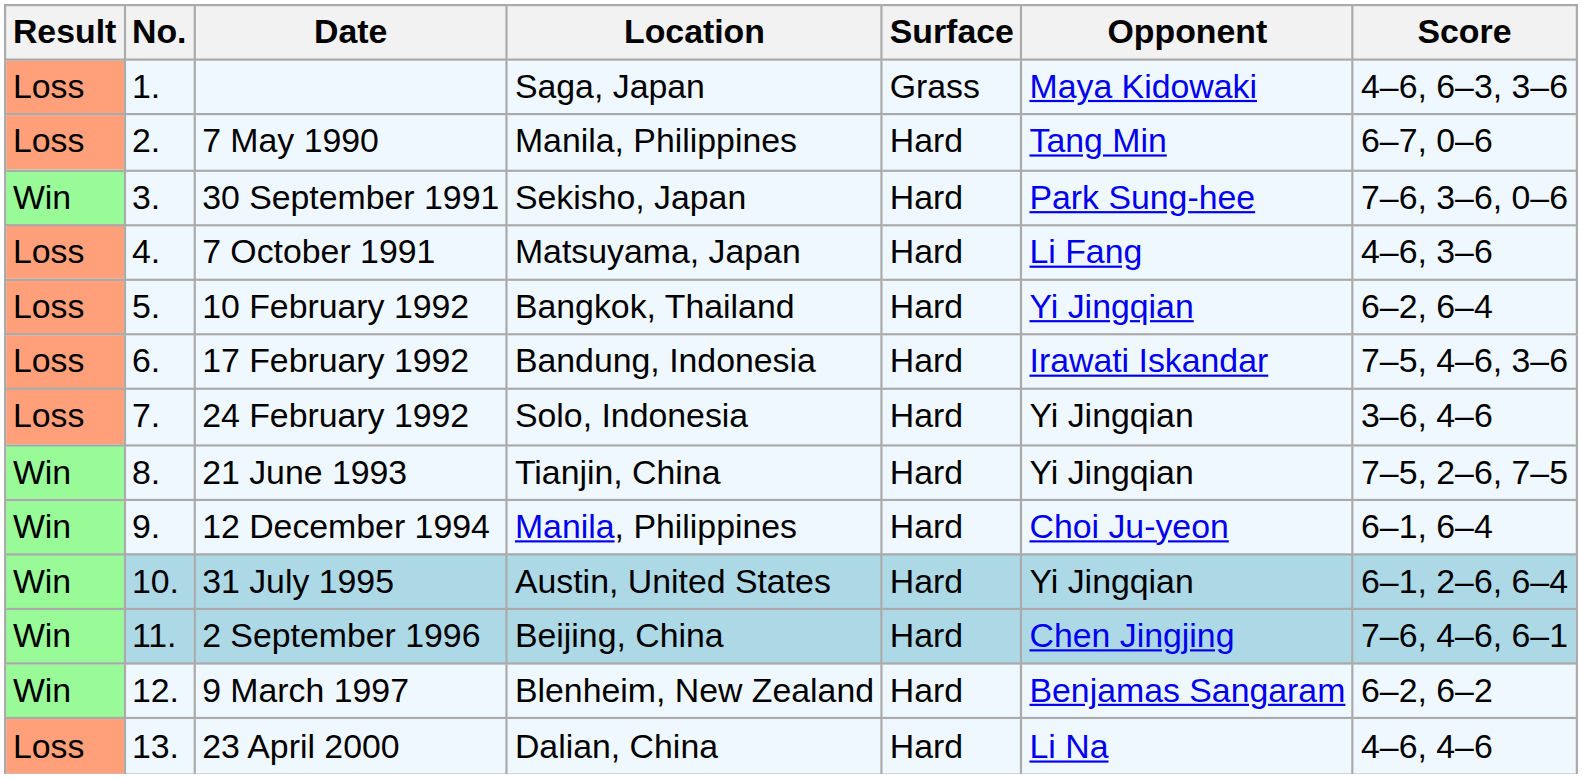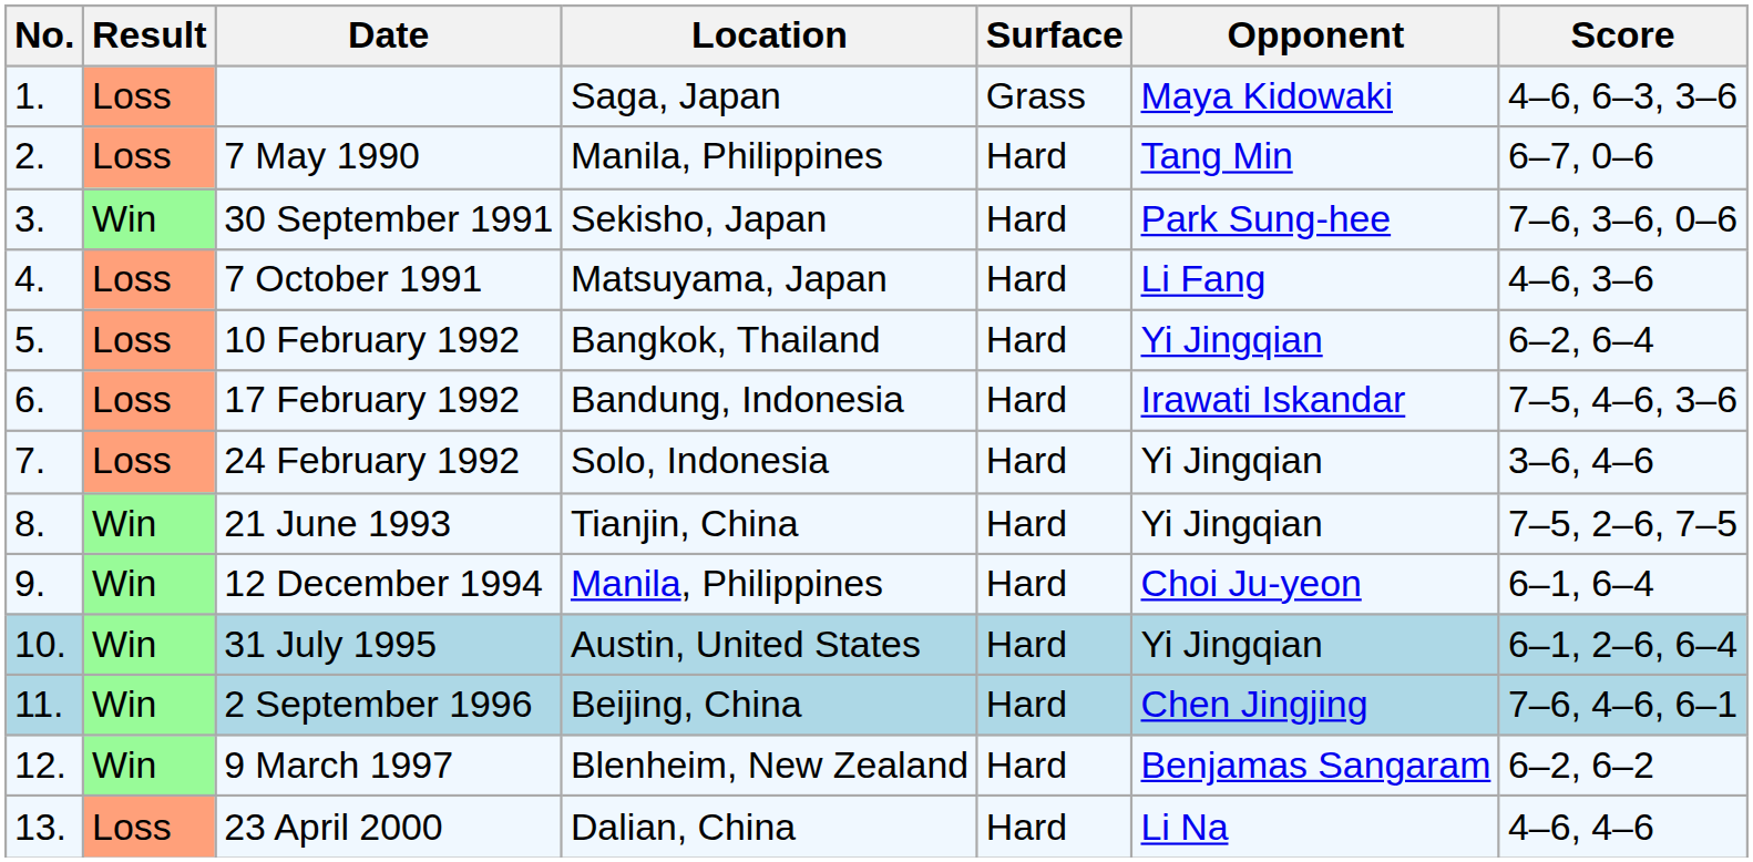 <table class="sortable wikitable" style="font-size:97%;">
 <tr>
+<th>No.</th>
 <th>Result</th>
-<th>No.</th>
 <th>Date</th>
 <th>Location</th>
 <th>Surface</th>
 <th>Opponent</th>
 <th class="unsortable">Score</th>
 </tr>
 <tr style="background:#f0f8ff;">
+<td>1.</td>
 <td style="background:#ffa07a;">Loss</td>
-<td>1.</td>
 <td></td>
 <td>Saga, Japan</td>
 <td>Grass</td>
 <td> <a href='#'>Maya Kidowaki</a></td>
 <td>4–6, 6–3, 3–6</td>
 </tr>
 <tr style="background:#f0f8ff;">
+<td>2.</td>
 <td style="background:#ffa07a;">Loss</td>
-<td>2.</td>
 <td>7 May 1990</td>
 <td>Manila, Philippines</td>
 <td>Hard</td>
 <td> <a href='#'>Tang Min</a></td>
 <td>6–7, 0–6</td>
 </tr>
 <tr style="background:#f0f8ff;">
+<td>3.</td>
 <td style="background:#98fb98;">Win</td>
-<td>3.</td>
 <td>30 September 1991</td>
 <td>Sekisho, Japan</td>
 <td>Hard</td>
 <td> <a href='#'>Park Sung-hee</a></td>
 <td>7–6, 3–6, 0–6</td>
 </tr>
 <tr style="background:#f0f8ff;">
+<td>4.</td>
 <td style="background:#ffa07a;">Loss</td>
-<td>4.</td>
 <td>7 October 1991</td>
 <td>Matsuyama, Japan</td>
 <td>Hard</td>
 <td> <a href='#'>Li Fang</a></td>
 <td>4–6, 3–6</td>
 </tr>
 <tr style="background:#f0f8ff;">
+<td>5.</td>
 <td style="background:#ffa07a;">Loss</td>
-<td>5.</td>
 <td>10 February 1992</td>
 <td>Bangkok, Thailand</td>
 <td>Hard</td>
 <td> <a href='#'>Yi Jingqian</a></td>
 <td>6–2, 6–4</td>
 </tr>
 <tr style="background:#f0f8ff;">
+<td>6.</td>
 <td style="background:#ffa07a;">Loss</td>
-<td>6.</td>
 <td>17 February 1992</td>
 <td>Bandung, Indonesia</td>
 <td>Hard</td>
 <td> <a href='#'>Irawati Iskandar</a></td>
 <td>7–5, 4–6, 3–6</td>
 </tr>
 <tr style="background:#f0f8ff;">
+<td>7.</td>
 <td style="background:#ffa07a;">Loss</td>
-<td>7.</td>
 <td>24 February 1992</td>
 <td>Solo, Indonesia</td>
 <td>Hard</td>
 <td> Yi Jingqian</td>
 <td>3–6, 4–6</td>
 </tr>
 <tr style="background:#f0f8ff;">
+<td>8.</td>
 <td style="background:#98fb98;">Win</td>
-<td>8.</td>
 <td>21 June 1993</td>
 <td>Tianjin, China</td>
 <td>Hard</td>
 <td> Yi Jingqian</td>
 <td>7–5, 2–6, 7–5</td>
 </tr>
 <tr style="background:#f0f8ff;">
+<td>9.</td>
 <td style="background:#98fb98;">Win</td>
-<td>9.</td>
 <td>12 December 1994</td>
 <td><a href='#'>Manila</a>, Philippines</td>
 <td>Hard</td>
 <td> <a href='#'>Choi Ju-yeon</a></td>
 <td>6–1, 6–4</td>
 </tr>
 <tr style="background:lightblue;">
+<td>10.</td>
 <td style="background:#98fb98;">Win</td>
-<td>10.</td>
 <td>31 July 1995</td>
 <td>Austin, United States</td>
 <td>Hard</td>
 <td> Yi Jingqian</td>
 <td>6–1, 2–6, 6–4</td>
 </tr>
 <tr style="background:lightblue;">
+<td>11.</td>
 <td style="background:#98fb98;">Win</td>
-<td>11.</td>
 <td>2 September 1996</td>
 <td>Beijing, China</td>
 <td>Hard</td>
 <td> <a href='#'>Chen Jingjing</a></td>
 <td>7–6, 4–6, 6–1</td>
 </tr>
 <tr style="background:#f0f8ff;">
+<td>12.</td>
 <td style="background:#98fb98;">Win</td>
-<td>12.</td>
 <td>9 March 1997</td>
 <td>Blenheim, New Zealand</td>
 <td>Hard</td>
 <td> <a href='#'>Benjamas Sangaram</a></td>
 <td>6–2, 6–2</td>
 </tr>
 <tr style="background:#f0f8ff;">
+<td>13.</td>
 <td style="background:#ffa07a;">Loss</td>
-<td>13.</td>
 <td>23 April 2000</td>
 <td>Dalian, China</td>
 <td>Hard</td>
 <td> <a href='#'>Li Na</a></td>
 <td>4–6, 4–6</td>
 </tr>
 </table>
